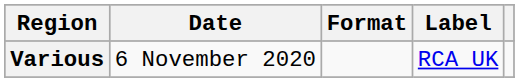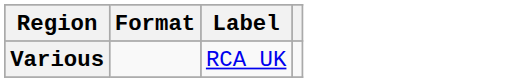 <table class="wikitable plainrowheaders">
 <tr>
 <th scope="col">Region</th>
-<th scope="col">Date</th>
 <th scope="col">Format</th>
 <th scope="col">Label</th>
 <th scope="col"></th>
 </tr>
 <tr>
 <th scope="row">Various</th>
-<td>6 November 2020</td>
 <td></td>
 <td><a href='#'>RCA UK</a></td>
 <td style="text-align:center;"></td>
 </tr>
 </table>
